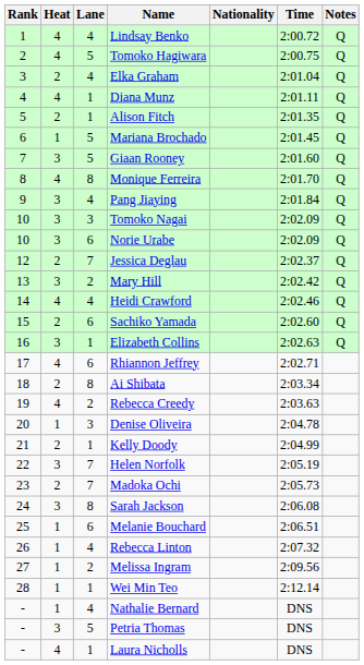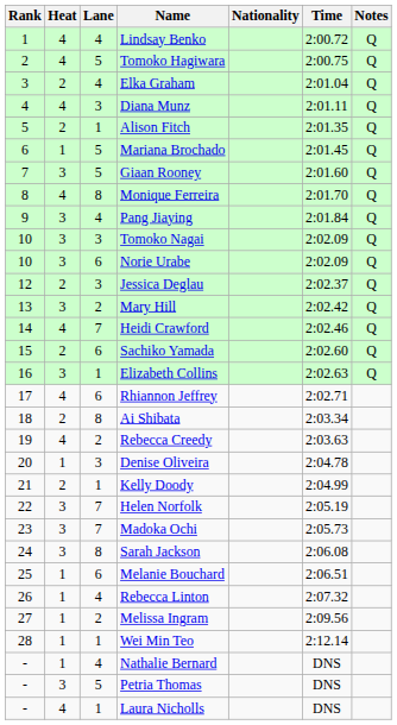 <table class="wikitable sortable" style="text-align:center">
 <tr>
 <th>Rank</th>
 <th>Heat</th>
 <th>Lane</th>
 <th>Name</th>
 <th>Nationality</th>
 <th>Time</th>
 <th>Notes</th>
 </tr>
 <tr bgcolor=ccffcc>
 <td>1</td>
 <td>4</td>
 <td>4</td>
 <td align=left><a href='#'>Lindsay Benko</a></td>
 <td align=left></td>
 <td>2:00.72</td>
 <td>Q</td>
 </tr>
 <tr bgcolor=ccffcc>
 <td>2</td>
 <td>4</td>
 <td>5</td>
 <td align=left><a href='#'>Tomoko Hagiwara</a></td>
 <td align=left></td>
 <td>2:00.75</td>
 <td>Q</td>
 </tr>
 <tr bgcolor=ccffcc>
 <td>3</td>
 <td>2</td>
 <td>4</td>
 <td align=left><a href='#'>Elka Graham</a></td>
 <td align=left></td>
 <td>2:01.04</td>
 <td>Q</td>
 </tr>
 <tr bgcolor=ccffcc>
 <td>4</td>
 <td>4</td>
-<td>1</td>
+<td>3</td>
 <td align=left><a href='#'>Diana Munz</a></td>
 <td align=left></td>
 <td>2:01.11</td>
 <td>Q</td>
 </tr>
 <tr bgcolor=ccffcc>
 <td>5</td>
 <td>2</td>
 <td>1</td>
 <td align=left><a href='#'>Alison Fitch</a></td>
 <td align=left></td>
 <td>2:01.35</td>
 <td>Q</td>
 </tr>
 <tr bgcolor=ccffcc>
 <td>6</td>
 <td>1</td>
 <td>5</td>
 <td align=left><a href='#'>Mariana Brochado</a></td>
 <td align=left></td>
 <td>2:01.45</td>
 <td>Q</td>
 </tr>
 <tr bgcolor=ccffcc>
 <td>7</td>
 <td>3</td>
 <td>5</td>
 <td align=left><a href='#'>Giaan Rooney</a></td>
 <td align=left></td>
 <td>2:01.60</td>
 <td>Q</td>
 </tr>
 <tr bgcolor=ccffcc>
 <td>8</td>
 <td>4</td>
 <td>8</td>
 <td align=left><a href='#'>Monique Ferreira</a></td>
 <td align=left></td>
 <td>2:01.70</td>
 <td>Q</td>
 </tr>
 <tr bgcolor=ccffcc>
 <td>9</td>
 <td>3</td>
 <td>4</td>
 <td align=left><a href='#'>Pang Jiaying</a></td>
 <td align=left></td>
 <td>2:01.84</td>
 <td>Q</td>
 </tr>
 <tr bgcolor=ccffcc>
 <td>10</td>
 <td>3</td>
 <td>3</td>
 <td align=left><a href='#'>Tomoko Nagai</a></td>
 <td align=left></td>
 <td>2:02.09</td>
 <td>Q</td>
 </tr>
 <tr bgcolor=ccffcc>
 <td>10</td>
 <td>3</td>
 <td>6</td>
 <td align=left><a href='#'>Norie Urabe</a></td>
 <td align=left></td>
 <td>2:02.09</td>
 <td>Q</td>
 </tr>
 <tr bgcolor=ccffcc>
 <td>12</td>
 <td>2</td>
-<td>7</td>
+<td>3</td>
 <td align=left><a href='#'>Jessica Deglau</a></td>
 <td align=left></td>
 <td>2:02.37</td>
 <td>Q</td>
 </tr>
 <tr bgcolor=ccffcc>
 <td>13</td>
 <td>3</td>
 <td>2</td>
 <td align=left><a href='#'>Mary Hill</a></td>
 <td align=left></td>
 <td>2:02.42</td>
 <td>Q</td>
 </tr>
 <tr bgcolor=ccffcc>
 <td>14</td>
 <td>4</td>
-<td>4</td>
+<td>7</td>
 <td align=left><a href='#'>Heidi Crawford</a></td>
 <td align=left></td>
 <td>2:02.46</td>
 <td>Q</td>
 </tr>
 <tr bgcolor=ccffcc>
 <td>15</td>
 <td>2</td>
 <td>6</td>
 <td align=left><a href='#'>Sachiko Yamada</a></td>
 <td align=left></td>
 <td>2:02.60</td>
 <td>Q</td>
 </tr>
 <tr bgcolor=ccffcc>
 <td>16</td>
 <td>3</td>
 <td>1</td>
 <td align=left><a href='#'>Elizabeth Collins</a></td>
 <td align=left></td>
 <td>2:02.63</td>
 <td>Q</td>
 </tr>
 <tr>
 <td>17</td>
 <td>4</td>
 <td>6</td>
 <td align=left><a href='#'>Rhiannon Jeffrey</a></td>
 <td align=left></td>
 <td>2:02.71</td>
 <td></td>
 </tr>
 <tr>
 <td>18</td>
 <td>2</td>
 <td>8</td>
 <td align=left><a href='#'>Ai Shibata</a></td>
 <td align=left></td>
 <td>2:03.34</td>
 <td></td>
 </tr>
 <tr>
 <td>19</td>
 <td>4</td>
 <td>2</td>
 <td align=left><a href='#'>Rebecca Creedy</a></td>
 <td align=left></td>
 <td>2:03.63</td>
 <td></td>
 </tr>
 <tr>
 <td>20</td>
 <td>1</td>
 <td>3</td>
 <td align=left><a href='#'>Denise Oliveira</a></td>
 <td align=left></td>
 <td>2:04.78</td>
 <td></td>
 </tr>
 <tr>
 <td>21</td>
 <td>2</td>
 <td>1</td>
 <td align=left><a href='#'>Kelly Doody</a></td>
 <td align=left></td>
 <td>2:04.99</td>
 <td></td>
 </tr>
 <tr>
 <td>22</td>
 <td>3</td>
 <td>7</td>
 <td align=left><a href='#'>Helen Norfolk</a></td>
 <td align=left></td>
 <td>2:05.19</td>
 <td></td>
 </tr>
 <tr>
 <td>23</td>
-<td>2</td>
+<td>3</td>
 <td>7</td>
 <td align=left><a href='#'>Madoka Ochi</a></td>
 <td align=left></td>
 <td>2:05.73</td>
 <td></td>
 </tr>
 <tr>
 <td>24</td>
 <td>3</td>
 <td>8</td>
 <td align=left><a href='#'>Sarah Jackson</a></td>
 <td align=left></td>
 <td>2:06.08</td>
 <td></td>
 </tr>
 <tr>
 <td>25</td>
 <td>1</td>
 <td>6</td>
 <td align=left><a href='#'>Melanie Bouchard</a></td>
 <td align=left></td>
 <td>2:06.51</td>
 <td></td>
 </tr>
 <tr>
 <td>26</td>
 <td>1</td>
 <td>4</td>
 <td align=left><a href='#'>Rebecca Linton</a></td>
 <td align=left></td>
 <td>2:07.32</td>
 <td></td>
 </tr>
 <tr>
 <td>27</td>
 <td>1</td>
 <td>2</td>
 <td align=left><a href='#'>Melissa Ingram</a></td>
 <td align=left></td>
 <td>2:09.56</td>
 <td></td>
 </tr>
 <tr>
 <td>28</td>
 <td>1</td>
 <td>1</td>
 <td align=left><a href='#'>Wei Min Teo</a></td>
 <td align=left></td>
 <td>2:12.14</td>
 <td></td>
 </tr>
 <tr>
 <td>-</td>
 <td>1</td>
 <td>4</td>
 <td align=left><a href='#'>Nathalie Bernard</a></td>
 <td align=left></td>
 <td>DNS</td>
 <td></td>
 </tr>
 <tr>
 <td>-</td>
 <td>3</td>
 <td>5</td>
 <td align=left><a href='#'>Petria Thomas</a></td>
 <td align=left></td>
 <td>DNS</td>
 <td></td>
 </tr>
 <tr>
 <td>-</td>
 <td>4</td>
 <td>1</td>
 <td align=left><a href='#'>Laura Nicholls</a></td>
 <td align=left></td>
 <td>DNS</td>
 <td></td>
 </tr>
 </table>
